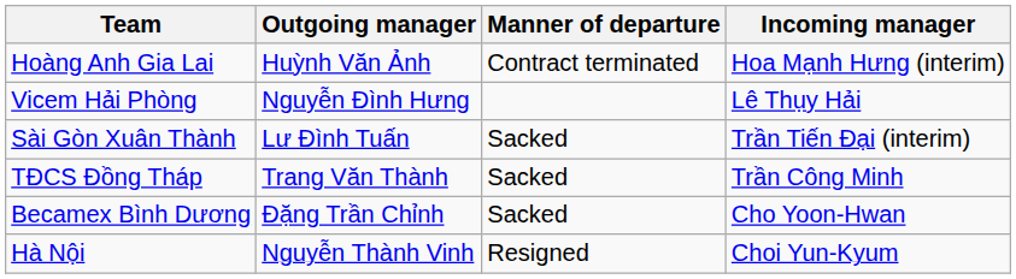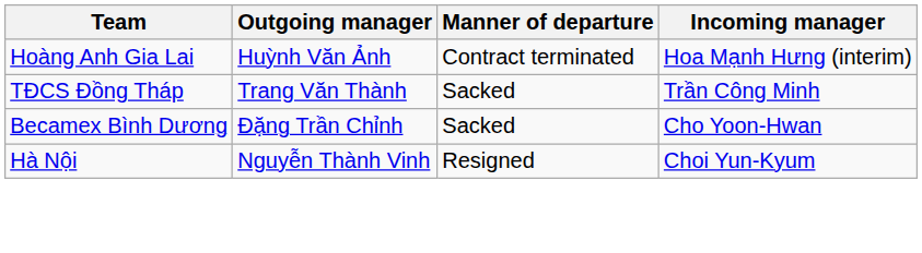 <table class="wikitable">
 <tr>
 <th>Team</th>
 <th>Outgoing manager</th>
 <th>Manner of departure</th>
 <th>Incoming manager</th>
 </tr>
 <tr>
 <td><a href='#'>Hoàng Anh Gia Lai</a></td>
 <td> <a href='#'>Huỳnh Văn Ảnh</a></td>
 <td>Contract terminated</td>
 <td> <a href='#'>Hoa Mạnh Hưng</a> (interim)</td>
-</tr>
-<tr>
-<td><a href='#'>Vicem Hải Phòng</a></td>
-<td> <a href='#'>Nguyễn Đình Hưng</a></td>
-<td></td>
-<td> <a href='#'>Lê Thụy Hải</a></td>
-</tr>
-<tr>
-<td><a href='#'>Sài Gòn Xuân Thành</a></td>
-<td> <a href='#'>Lư Đình Tuấn</a></td>
-<td>Sacked</td>
-<td> <a href='#'>Trần Tiến Đại</a> (interim)</td>
 </tr>
 <tr>
 <td><a href='#'>TĐCS Đồng Tháp</a></td>
 <td> <a href='#'>Trang Văn Thành</a></td>
 <td>Sacked</td>
 <td> <a href='#'>Trần Công Minh</a></td>
 </tr>
 <tr>
 <td><a href='#'>Becamex Bình Dương</a></td>
 <td> <a href='#'>Đặng Trần Chỉnh</a></td>
 <td>Sacked</td>
 <td> <a href='#'>Cho Yoon-Hwan</a></td>
 </tr>
 <tr>
 <td><a href='#'>Hà Nội</a></td>
 <td> <a href='#'>Nguyễn Thành Vinh</a></td>
 <td>Resigned</td>
 <td> <a href='#'>Choi Yun-Kyum</a></td>
 </tr>
 </table>
